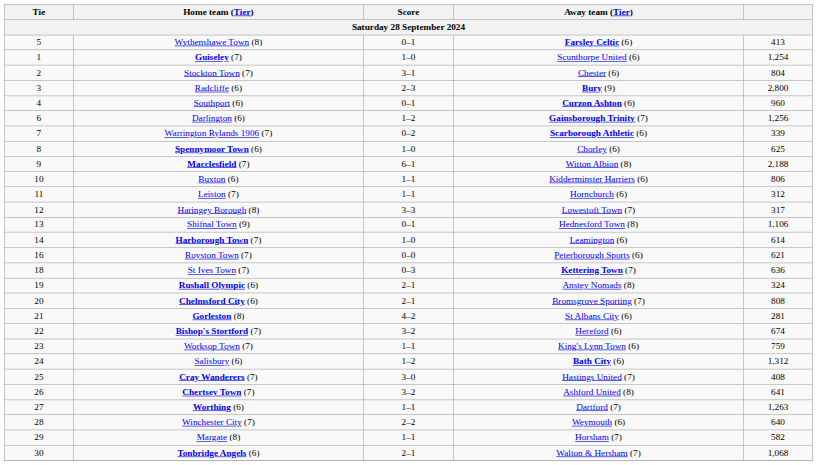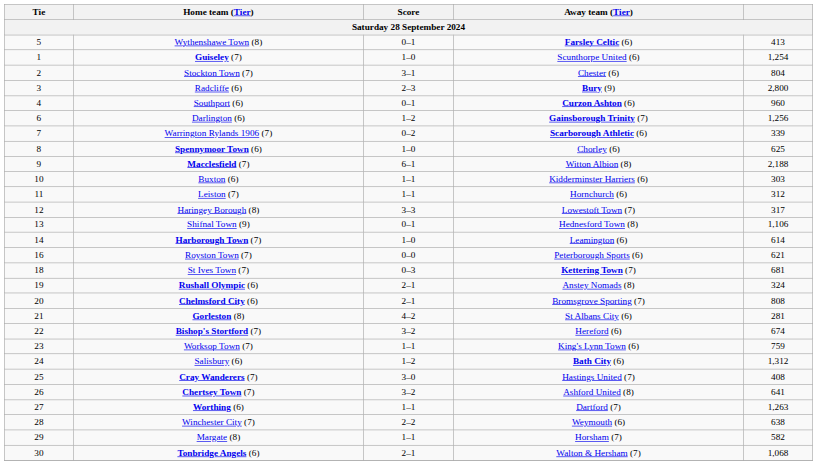 <table class="wikitable" style="text-align:center; font-size:90%; width:100%">
 <tr>
 <th scope="col" style="width:  8.43%;">Tie</th>
 <th scope="col" style="width: 35.29%;">Home team (<a href='#'>Tier</a>)</th>
 <th scope="col" style="width: 11.00%;">Score</th>
 <th scope="col" style="width: 35.29%;">Away team (<a href='#'>Tier</a>)</th>
 <th scope="col" style="width:  8.43%;"></th>
 </tr>
 <tr>
 <th colspan="5">Saturday 28 September 2024</th>
 </tr>
 <tr>
 <td>5</td>
 <td><a href='#'>Wythenshawe Town</a> (8)</td>
 <td>0–1</td>
 <td><strong><a href='#'>Farsley Celtic</a></strong> (6)</td>
 <td>413</td>
 </tr>
 <tr>
 <td>1</td>
 <td><strong><a href='#'>Guiseley</a></strong> (7)</td>
 <td>1–0</td>
 <td><a href='#'>Scunthorpe United</a> (6)</td>
 <td>1,254</td>
 </tr>
 <tr>
 <td>2</td>
 <td><a href='#'>Stockton Town</a> (7)</td>
 <td>3–1</td>
 <td><a href='#'>Chester</a> (6)</td>
 <td>804</td>
 </tr>
 <tr>
 <td>3</td>
 <td><a href='#'>Radcliffe</a> (6)</td>
 <td>2–3</td>
 <td><strong><a href='#'>Bury</a></strong> (9)</td>
 <td>2,800</td>
 </tr>
 <tr>
 <td>4</td>
 <td><a href='#'>Southport</a> (6)</td>
 <td>0–1</td>
 <td><strong><a href='#'>Curzon Ashton</a></strong> (6)</td>
 <td>960</td>
 </tr>
 <tr>
 <td>6</td>
 <td><a href='#'>Darlington</a> (6)</td>
 <td>1–2</td>
 <td><strong><a href='#'>Gainsborough Trinity</a></strong> (7)</td>
 <td>1,256</td>
 </tr>
 <tr>
 <td>7</td>
 <td><a href='#'>Warrington Rylands 1906</a> (7)</td>
 <td>0–2</td>
 <td><strong><a href='#'>Scarborough Athletic</a></strong> (6)</td>
 <td>339</td>
 </tr>
 <tr>
 <td>8</td>
 <td><strong><a href='#'>Spennymoor Town</a></strong> (6)</td>
 <td>1–0</td>
 <td><a href='#'>Chorley</a> (6)</td>
 <td>625</td>
 </tr>
 <tr>
 <td>9</td>
 <td><strong><a href='#'>Macclesfield</a></strong> (7)</td>
 <td>6–1</td>
 <td><a href='#'>Witton Albion</a> (8)</td>
 <td>2,188</td>
 </tr>
 <tr>
 <td>10</td>
 <td><a href='#'>Buxton</a> (6)</td>
 <td>1–1</td>
 <td><a href='#'>Kidderminster Harriers</a> (6)</td>
-<td>806</td>
+<td>303</td>
 </tr>
 <tr>
 <td>11</td>
 <td><a href='#'>Leiston</a> (7)</td>
 <td>1–1</td>
 <td><a href='#'>Hornchurch</a> (6)</td>
 <td>312</td>
 </tr>
 <tr>
 <td>12</td>
 <td><a href='#'>Haringey Borough</a> (8)</td>
 <td>3–3</td>
 <td><a href='#'>Lowestoft Town</a> (7)</td>
 <td>317</td>
 </tr>
 <tr>
 <td>13</td>
 <td><a href='#'>Shifnal Town</a> (9)</td>
 <td>0–1</td>
 <td><a href='#'>Hednesford Town</a> (8)</td>
 <td>1,106</td>
 </tr>
 <tr>
 <td>14</td>
 <td><strong><a href='#'>Harborough Town</a></strong> (7)</td>
 <td>1–0</td>
 <td><a href='#'>Leamington</a> (6)</td>
 <td>614</td>
 </tr>
 <tr>
 <td>16</td>
 <td><a href='#'>Royston Town</a> (7)</td>
 <td>0–0</td>
 <td><a href='#'>Peterborough Sports</a> (6)</td>
 <td>621</td>
 </tr>
 <tr>
 <td>18</td>
 <td><a href='#'>St Ives Town</a> (7)</td>
 <td>0–3</td>
 <td><strong><a href='#'>Kettering Town</a></strong> (7)</td>
-<td>636</td>
+<td>681</td>
 </tr>
 <tr>
 <td>19</td>
 <td><strong><a href='#'>Rushall Olympic</a></strong> (6)</td>
 <td>2–1</td>
 <td><a href='#'>Anstey Nomads</a> (8)</td>
 <td>324</td>
 </tr>
 <tr>
 <td>20</td>
 <td><strong><a href='#'>Chelmsford City</a></strong> (6)</td>
 <td>2–1</td>
 <td><a href='#'>Bromsgrove Sporting</a> (7)</td>
 <td>808</td>
 </tr>
 <tr>
 <td>21</td>
 <td><strong><a href='#'>Gorleston</a></strong> (8)</td>
 <td>4–2</td>
 <td><a href='#'>St Albans City</a> (6)</td>
 <td>281</td>
 </tr>
 <tr>
 <td>22</td>
 <td><strong><a href='#'>Bishop's Stortford</a></strong> (7)</td>
 <td>3–2</td>
 <td><a href='#'>Hereford</a> (6)</td>
 <td>674</td>
 </tr>
 <tr>
 <td>23</td>
 <td><a href='#'>Worksop Town</a> (7)</td>
 <td>1–1</td>
 <td><a href='#'>King's Lynn Town</a> (6)</td>
 <td>759</td>
 </tr>
 <tr>
 <td>24</td>
 <td><a href='#'>Salisbury</a> (6)</td>
 <td>1–2</td>
 <td><strong><a href='#'>Bath City</a></strong> (6)</td>
 <td>1,312</td>
 </tr>
 <tr>
 <td>25</td>
 <td><strong><a href='#'>Cray Wanderers</a></strong> (7)</td>
 <td>3–0</td>
 <td><a href='#'>Hastings United</a> (7)</td>
 <td>408</td>
 </tr>
 <tr>
 <td>26</td>
 <td><strong><a href='#'>Chertsey Town</a></strong> (7)</td>
 <td>3–2</td>
 <td><a href='#'>Ashford United</a> (8)</td>
 <td>641</td>
 </tr>
 <tr>
 <td>27</td>
 <td><strong><a href='#'>Worthing</a></strong> (6)</td>
 <td>1–1</td>
 <td><a href='#'>Dartford</a> (7)</td>
 <td>1,263</td>
 </tr>
 <tr>
 <td>28</td>
 <td><a href='#'>Winchester City</a> (7)</td>
 <td>2–2</td>
 <td><a href='#'>Weymouth</a> (6)</td>
-<td>640</td>
+<td>638</td>
 </tr>
 <tr>
 <td>29</td>
 <td><a href='#'>Margate</a> (8)</td>
 <td>1–1</td>
 <td><a href='#'>Horsham</a> (7)</td>
 <td>582</td>
 </tr>
 <tr>
 <td>30</td>
 <td><strong><a href='#'>Tonbridge Angels</a></strong> (6)</td>
 <td>2–1</td>
 <td><a href='#'>Walton & Hersham</a> (7)</td>
 <td>1,068</td>
 </tr>
 <tr>
 </tr>
 </table>
